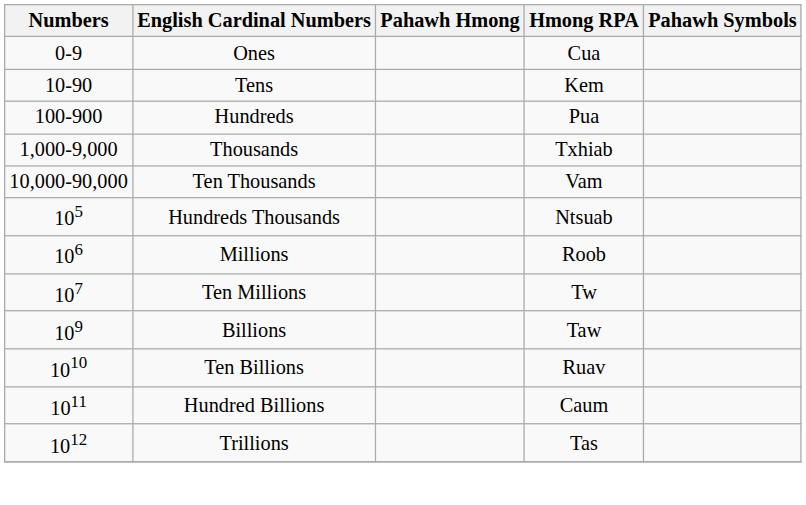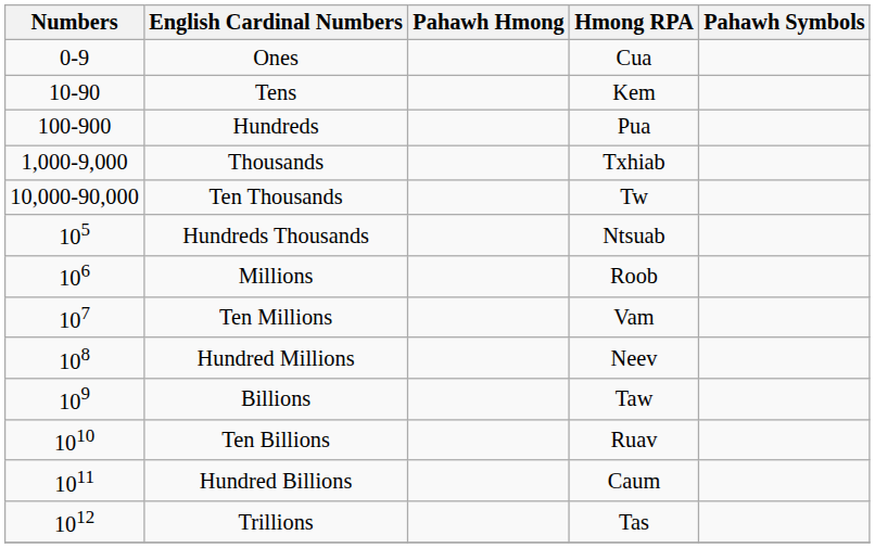 <table class="wikitable">
 <tr>
 <th>Numbers</th>
 <th>English Cardinal Numbers</th>
 <th>Pahawh Hmong</th>
 <th>Hmong RPA</th>
 <th>Pahawh Symbols</th>
 </tr>
 <tr align="center">
 <td>0-9</td>
 <td>Ones</td>
 <td></td>
 <td>Cua</td>
 <td></td>
 </tr>
 <tr align="center">
 <td>10-90</td>
 <td>Tens</td>
 <td></td>
 <td>Kem</td>
 <td></td>
 </tr>
 <tr align="center">
 <td>100-900</td>
 <td>Hundreds</td>
 <td></td>
 <td>Pua</td>
 <td></td>
 </tr>
 <tr align="center">
 <td>1,000-9,000</td>
 <td>Thousands</td>
 <td></td>
 <td>Txhiab</td>
 <td></td>
 </tr>
 <tr align="center">
 <td>10,000-90,000</td>
 <td>Ten Thousands</td>
 <td></td>
-<td>Vam</td>
+<td>Tw</td>
 <td></td>
 </tr>
 <tr align="center">
 <td>10<sup>5</sup></td>
 <td>Hundreds Thousands</td>
 <td></td>
 <td>Ntsuab</td>
 <td></td>
 </tr>
 <tr align="center">
 <td>10<sup>6</sup></td>
 <td>Millions</td>
 <td></td>
 <td>Roob</td>
 <td></td>
 </tr>
 <tr align="center">
 <td>10<sup>7</sup></td>
 <td>Ten Millions</td>
 <td></td>
-<td>Tw</td>
+<td>Vam</td>
+<td></td>
+</tr>
+<tr align="center">
+<td>10<sup>8</sup></td>
+<td>Hundred Millions</td>
+<td></td>
+<td>Neev</td>
 <td></td>
 </tr>
 <tr align="center">
 <td>10<sup>9</sup></td>
 <td>Billions</td>
 <td></td>
 <td>Taw</td>
 <td></td>
 </tr>
 <tr align="center">
 <td>10<sup>10</sup></td>
 <td>Ten Billions</td>
 <td></td>
 <td>Ruav</td>
 <td></td>
 </tr>
 <tr align="center">
 <td>10<sup>11</sup></td>
 <td>Hundred Billions</td>
 <td></td>
 <td>Caum</td>
 <td></td>
 </tr>
 <tr align="center">
 <td>10<sup>12</sup></td>
 <td>Trillions</td>
 <td></td>
 <td>Tas</td>
 <td></td>
 </tr>
 <tr align="center">
 </tr>
 </table>
